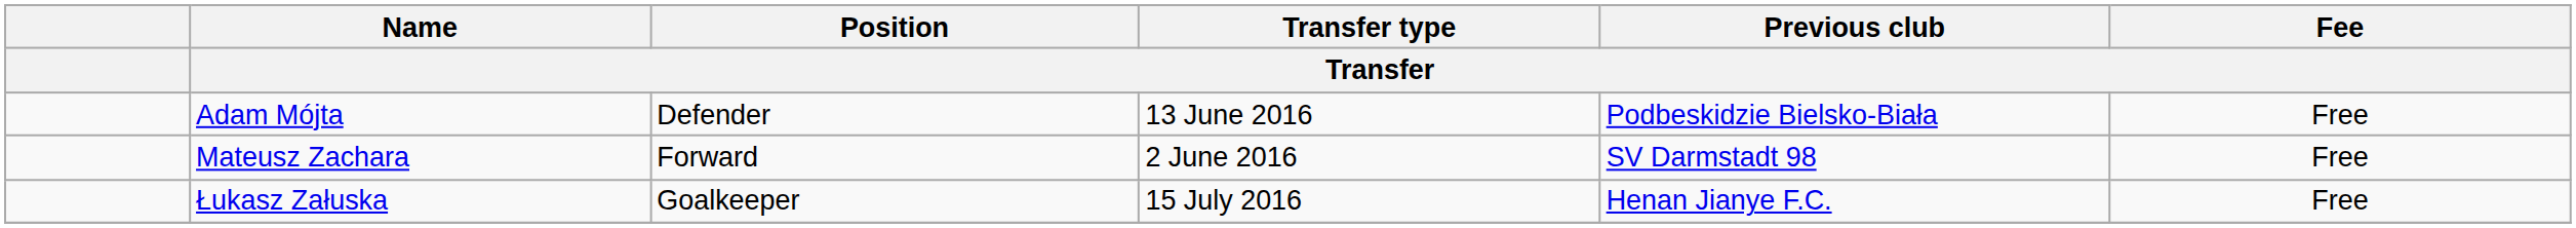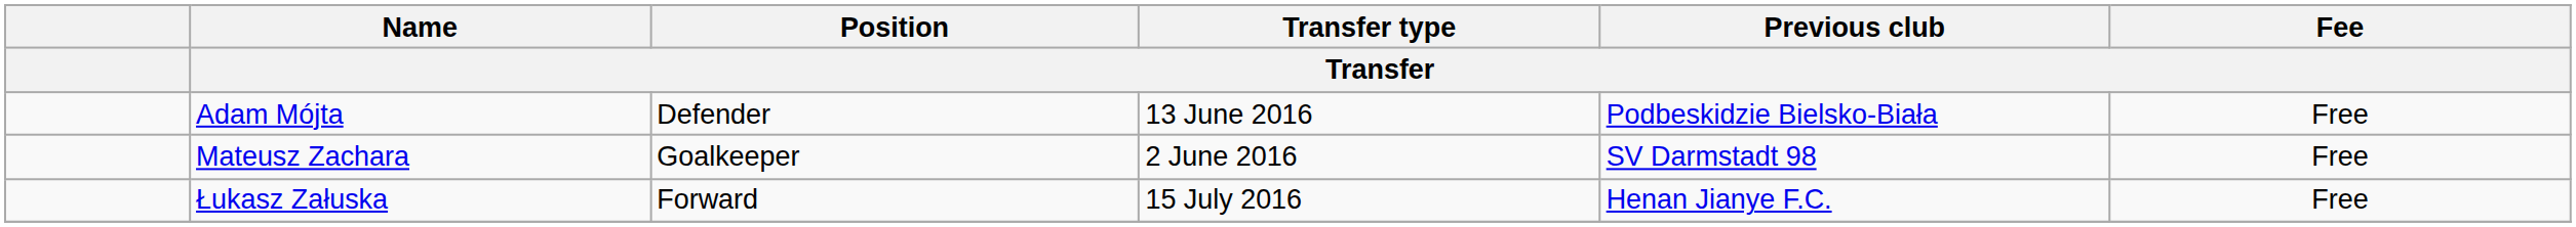 <table class="wikitable" style="width:100%; font-size:85%;">
 <tr>
 <th width="2%"></th>
 <th width="5%">Name</th>
 <th width="5%">Position</th>
 <th width="5%">Transfer type</th>
 <th width="5%">Previous club</th>
 <th width="5%">Fee</th>
 </tr>
 <tr>
 <th></th>
 <th colspan="5" align="center">Transfer</th>
 </tr>
 <tr>
 <td align=center></td>
 <td align=left> <a href='#'>Adam Mójta</a></td>
 <td align=left>Defender</td>
 <td align=left>13 June 2016</td>
 <td align=left> <a href='#'>Podbeskidzie Bielsko-Biała</a></td>
 <td align=center>Free</td>
 </tr>
 <tr>
 <td align=center></td>
 <td align=left> <a href='#'>Mateusz Zachara</a></td>
-<td align=left>Forward</td>
+<td align=left>Goalkeeper</td>
 <td align=left>2 June 2016</td>
 <td align=left> <a href='#'>SV Darmstadt 98</a></td>
 <td align=center>Free</td>
 </tr>
 <tr>
 <td align=center></td>
 <td align=left> <a href='#'>Łukasz Załuska</a></td>
-<td align=left>Goalkeeper</td>
+<td align=left>Forward</td>
 <td align=left>15 July 2016</td>
 <td align=left> <a href='#'>Henan Jianye F.C.</a></td>
 <td align=center>Free</td>
 </tr>
 <tr>
 </tr>
 </table>
